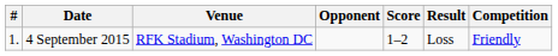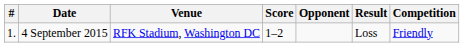 <table class="wikitable sortable">
 <tr>
 <th>#</th>
 <th>Date</th>
 <th>Venue</th>
+<th>Score</th>
 <th>Opponent</th>
-<th>Score</th>
 <th>Result</th>
 <th>Competition</th>
 </tr>
 <tr>
 <td>1.</td>
 <td>4 September 2015</td>
 <td><a href='#'>RFK Stadium</a>, <a href='#'>Washington DC</a></td>
+<td>1–2</td>
 <td></td>
-<td>1–2</td>
 <td>Loss</td>
 <td><a href='#'>Friendly</a></td>
 </tr>
 </table>
